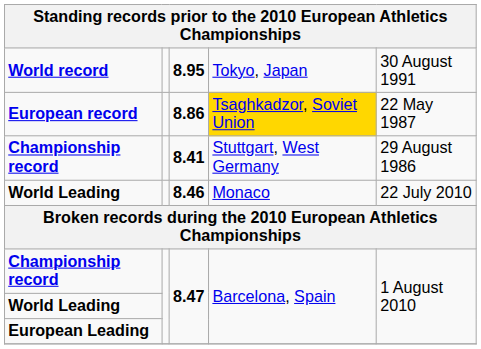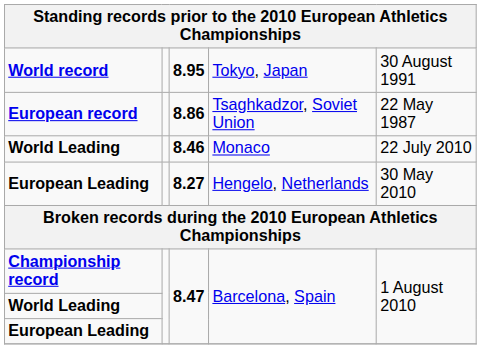 <table class="wikitable" width=75%>
 <tr>
 <th colspan="5">Standing records prior to the 2010 European Athletics Championships</th>
 </tr>
 <tr>
 <td><strong><a href='#'>World record</a></strong></td>
 <td></td>
 <td><strong>8.95</strong></td>
 <td><a href='#'>Tokyo</a>, <a href='#'>Japan</a></td>
 <td>30 August 1991</td>
 </tr>
 <tr>
 <td><strong><a href='#'>European record</a></strong></td>
 <td></td>
 <td><strong>8.86</strong></td>
-<td style="background: gold;"><a href='#'>Tsaghkadzor</a>, <a href='#'>Soviet Union</a></td>
+<td><a href='#'>Tsaghkadzor</a>, <a href='#'>Soviet Union</a></td>
 <td>22 May 1987</td>
-</tr>
-<tr>
-<td><strong><a href='#'>Championship record</a></strong></td>
-<td></td>
-<td><strong>8.41</strong></td>
-<td><a href='#'>Stuttgart</a>, <a href='#'>West Germany</a></td>
-<td>29 August 1986</td>
 </tr>
 <tr>
 <td><strong>World Leading</strong></td>
 <td></td>
 <td><strong>8.46</strong></td>
 <td><a href='#'>Monaco</a></td>
 <td>22 July 2010</td>
+</tr>
+<tr>
+<td><strong>European Leading</strong></td>
+<td></td>
+<td><strong>8.27</strong></td>
+<td><a href='#'>Hengelo</a>, <a href='#'>Netherlands</a></td>
+<td>30 May 2010</td>
 </tr>
 <tr>
 <th colspan="5">Broken records during the 2010 European Athletics Championships</th>
 </tr>
 <tr>
 <td><strong><a href='#'>Championship record</a></strong></td>
 <td rowspan="3"></td>
 <td rowspan="3"><strong>8.47</strong></td>
 <td rowspan="3"><a href='#'>Barcelona</a>, <a href='#'>Spain</a></td>
 <td rowspan="3">1 August 2010</td>
 </tr>
 <tr>
 <td><strong>World Leading</strong></td>
 </tr>
 <tr>
 <td><strong>European Leading</strong></td>
 </tr>
 <tr>
 </tr>
 </table>
